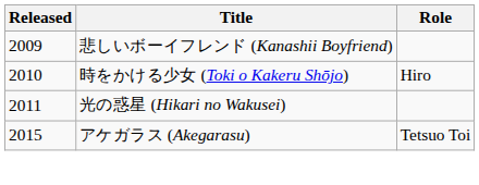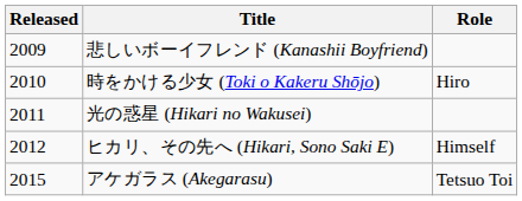 <table class="wikitable">
 <tr>
 <th><strong>Released</strong></th>
 <th><strong>Title</strong></th>
 <th><strong>Role</strong></th>
 </tr>
 <tr>
 <td>2009</td>
 <td>悲しいボーイフレンド (<em>Kanashii Boyfriend</em>)</td>
 <td></td>
 </tr>
 <tr>
 <td>2010</td>
 <td>時をかける少女 (<em><a href='#'>Toki o Kakeru Shōjo</a></em>)</td>
 <td>Hiro</td>
 </tr>
 <tr>
 <td>2011</td>
 <td>光の惑星 (<em>Hikari no Wakusei</em>)</td>
 <td></td>
 </tr>
 <tr>
+<td>2012</td>
+<td>ヒカリ、その先へ (<em>Hikari, Sono Saki E</em>)</td>
+<td>Himself</td>
+</tr>
+<tr>
 <td>2015</td>
 <td>アケガラス (<em>Akegarasu</em>)</td>
 <td>Tetsuo Toi</td>
 </tr>
 </table>
